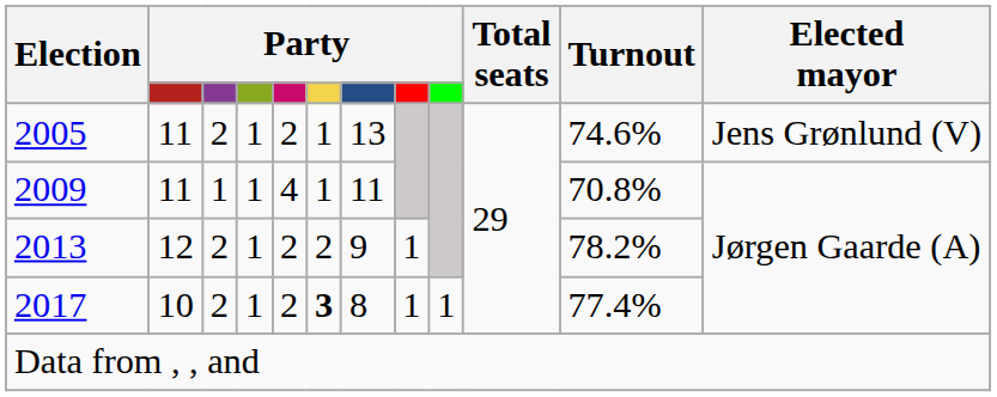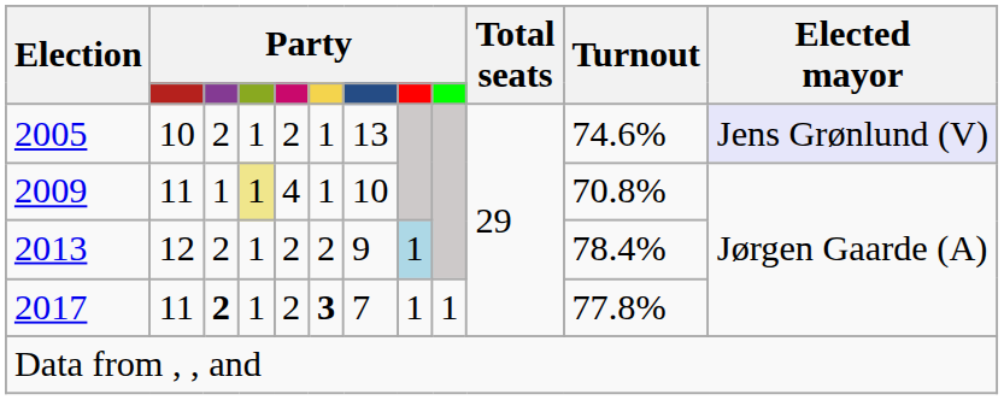 <table class="wikitable">
 <tr>
 <th rowspan="2">Election</th>
 <th colspan="8">Party</th>
 <th rowspan="2">Total<br>seats</th>
 <th rowspan="2">Turnout</th>
 <th rowspan="2">Elected<br>mayor</th>
 </tr>
 <tr>
 <td style="background:#B5211D;"><strong><a href='#'></a></strong></td>
 <td style="background:#843A93;"><strong><a href='#'></a></strong></td>
 <td style="background:#89A920;"><strong><a href='#'></a></strong></td>
 <td style="background:#C9096C;"><strong><a href='#'></a></strong></td>
 <td style="background:#F4D44D;"><strong><a href='#'></a></strong></td>
 <td style="background:#254C85;"><strong><a href='#'></a></strong></td>
 <td style="background:#FF0000;"><strong><a href='#'></a></strong></td>
 <td style="background:#00FF00;"><strong><a href='#'></a></strong></td>
 </tr>
 <tr>
 <td><a href='#'>2005</a></td>
-<td>11</td>
+<td>10</td>
 <td>2</td>
 <td>1</td>
 <td>2</td>
 <td>1</td>
 <td>13</td>
 <td style="background:#CDC9C9;" rowspan="2"></td>
 <td style="background:#CDC9C9;" rowspan="3"></td>
 <td rowspan="4">29</td>
 <td>74.6%</td>
-<td>Jens Grønlund (V)</td>
+<td style="background: lavender;">Jens Grønlund (V)</td>
 </tr>
 <tr>
 <td><a href='#'>2009</a></td>
 <td>11</td>
 <td>1</td>
-<td>1</td>
+<td style="background: khaki;">1</td>
 <td>4</td>
 <td>1</td>
-<td>11</td>
+<td>10</td>
 <td>70.8%</td>
 <td rowspan="3">Jørgen Gaarde (A)</td>
 </tr>
 <tr>
 <td><a href='#'>2013</a></td>
 <td>12</td>
 <td>2</td>
 <td>1</td>
 <td>2</td>
 <td>2</td>
 <td>9</td>
-<td>1</td>
-<td>78.2%</td>
+<td style="background: lightblue;">1</td>
+<td>78.4%</td>
 </tr>
 <tr>
 <td><a href='#'>2017</a></td>
-<td>10</td>
-<td>2</td>
+<td>11</td>
+<td><strong>2</strong></td>
 <td>1</td>
 <td>2</td>
 <td><strong>3</strong></td>
-<td>8</td>
+<td>7</td>
 <td>1</td>
 <td>1</td>
-<td>77.4%</td>
+<td>77.8%</td>
 </tr>
 <tr>
 <td colspan="14">Data from , ,  and </td>
 </tr>
 </table>
